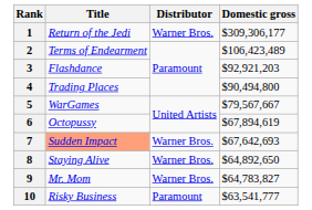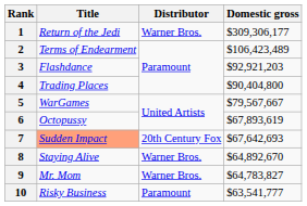 <table class="wikitable sortable" style="margin:auto; margin:auto;">
 <tr>
 <th>Rank</th>
 <th>Title</th>
 <th>Distributor</th>
 <th>Domestic gross</th>
 </tr>
 <tr>
 <th style="text-align:center;">1</th>
 <td><em><a href='#'>Return of the Jedi</a></em></td>
 <td><a href='#'>Warner Bros.</a></td>
 <td>$309,306,177</td>
 </tr>
 <tr>
 <th style="text-align:center;">2</th>
 <td><em><a href='#'>Terms of Endearment</a></em></td>
 <td rowspan="3"><a href='#'>Paramount</a></td>
 <td>$106,423,489</td>
 </tr>
 <tr>
 <th style="text-align:center;">3</th>
 <td><em><a href='#'>Flashdance</a></em></td>
 <td>$92,921,203</td>
 </tr>
 <tr>
 <th style="text-align:center;">4</th>
 <td><em><a href='#'>Trading Places</a></em></td>
-<td>$90,494,800</td>
+<td>$90,404,800</td>
 </tr>
 <tr>
 <th style="text-align:center;">5</th>
 <td><em><a href='#'>WarGames</a></em></td>
 <td rowspan="2"><a href='#'>United Artists</a></td>
 <td>$79,567,667</td>
 </tr>
 <tr>
 <th style="text-align:center;">6</th>
 <td><em><a href='#'>Octopussy</a></em></td>
-<td>$67,894,619</td>
+<td>$67,893,619</td>
 </tr>
 <tr>
 <th style="text-align:center;">7</th>
 <td style="background: lightsalmon;"><em><a href='#'>Sudden Impact</a></em></td>
-<td><a href='#'>Warner Bros.</a></td>
+<td><a href='#'>20th Century Fox</a></td>
 <td>$67,642,693</td>
 </tr>
 <tr>
 <th style="text-align:center;">8</th>
 <td><em><a href='#'>Staying Alive</a></em></td>
 <td><a href='#'>Warner Bros.</a></td>
-<td>$64,892,650</td>
+<td>$64,892,670</td>
 </tr>
 <tr>
 <th style="text-align:center;">9</th>
 <td><em><a href='#'>Mr. Mom</a></em></td>
 <td><a href='#'>Warner Bros.</a></td>
 <td>$64,783,827</td>
 </tr>
 <tr>
 <th style="text-align:center;">10</th>
 <td><em><a href='#'>Risky Business</a></em></td>
 <td><a href='#'>Paramount</a></td>
 <td>$63,541,777</td>
 </tr>
 </table>
